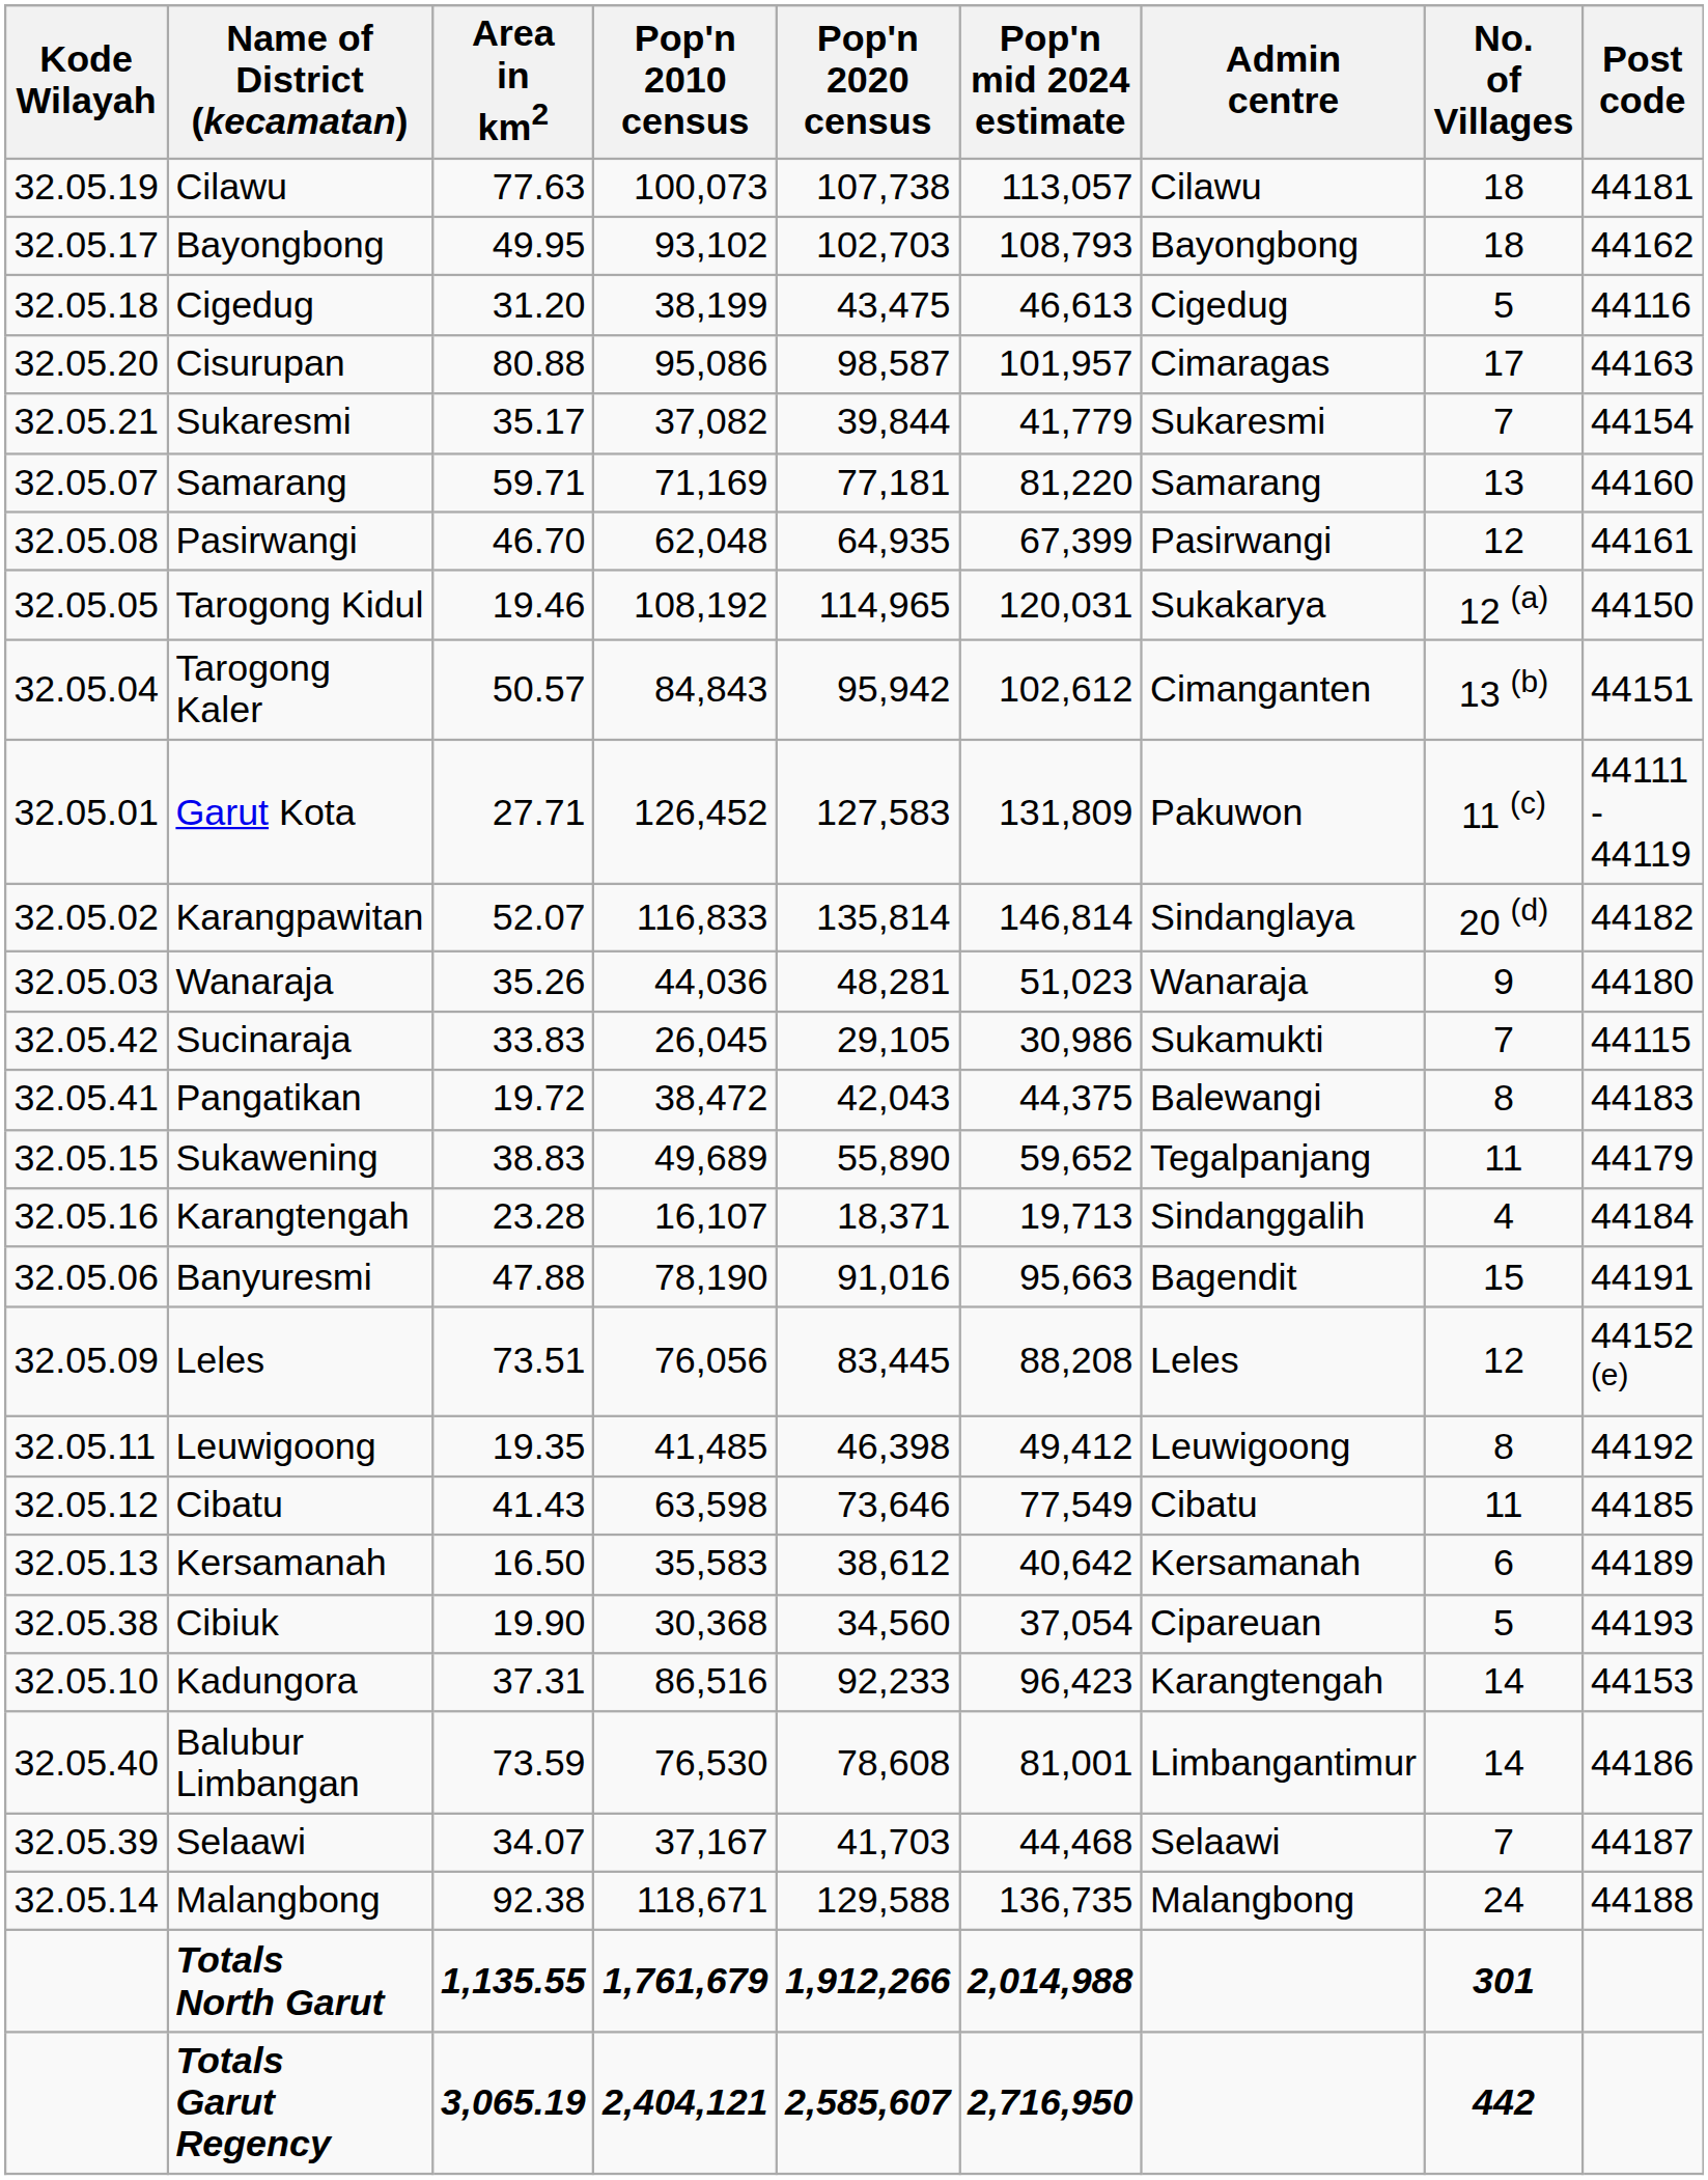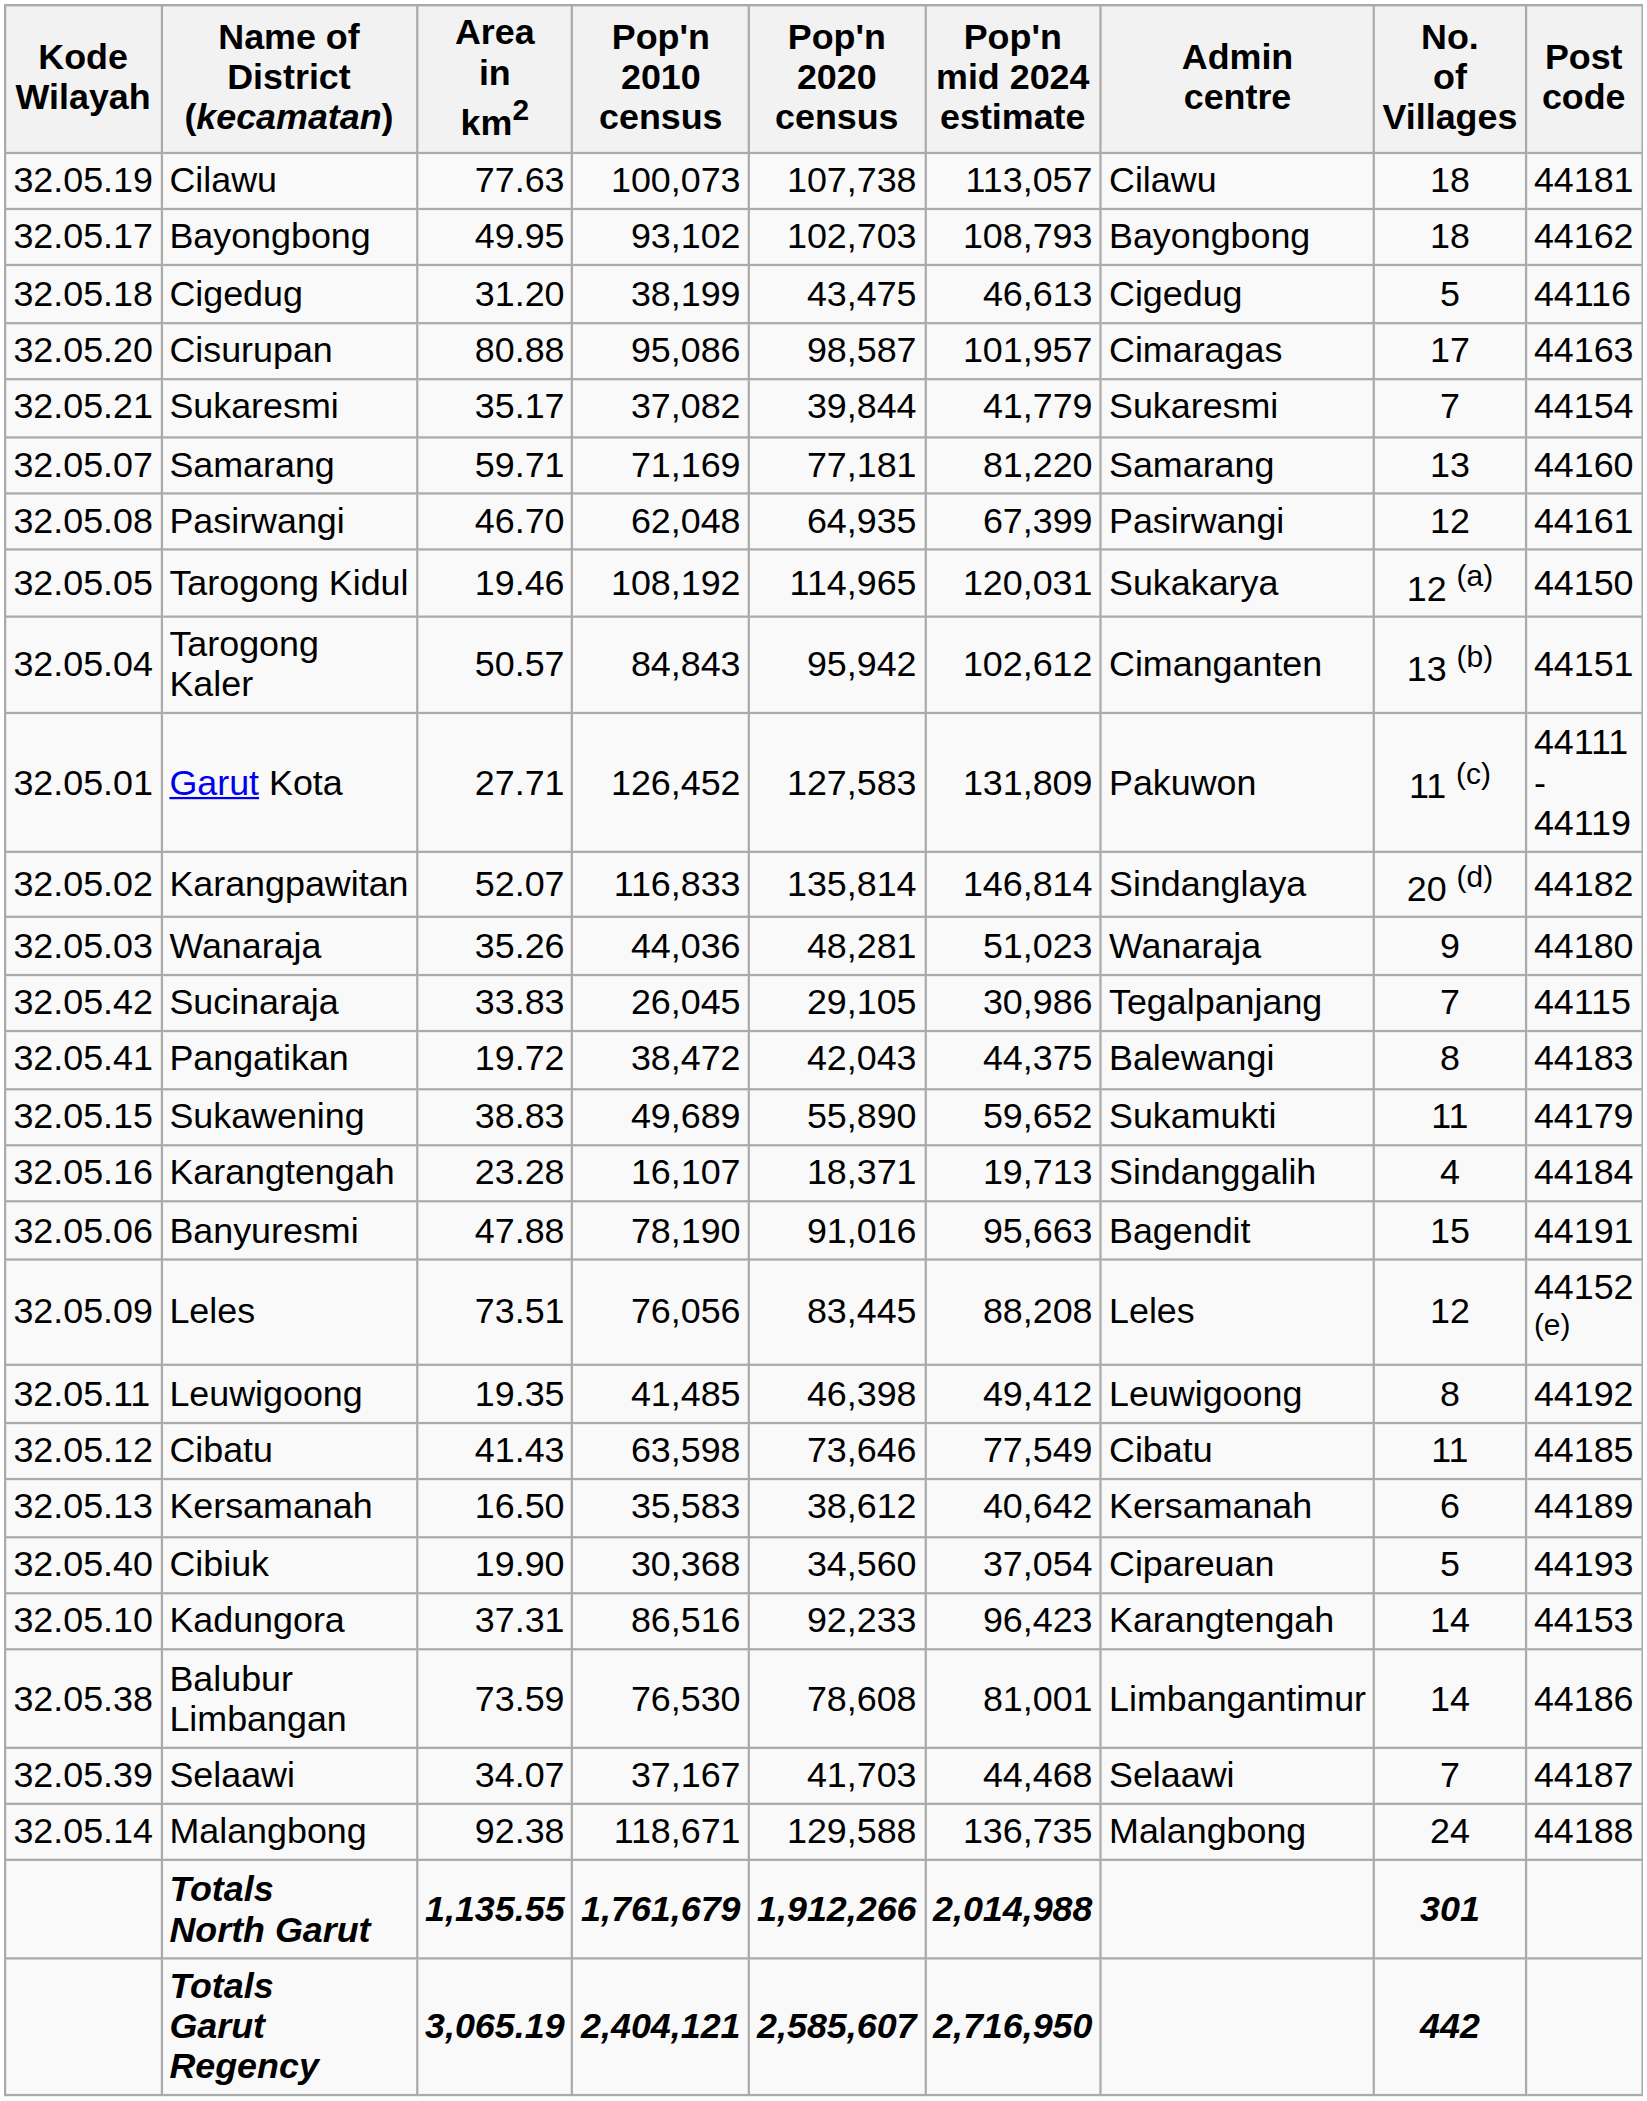 <table class="wikitable">
 <tr>
 </tr>
 <tr>
 <th>Kode <br>Wilayah</th>
 <th>Name of<br>District<br>(<em>kecamatan</em>)</th>
 <th>Area<br>in <br>km<sup>2</sup></th>
 <th>Pop'n <br>2010<br>census</th>
 <th>Pop'n <br>2020<br>census</th>
 <th>Pop'n <br>mid 2024<br>estimate</th>
 <th>Admin<br>centre</th>
 <th>No.<br>of <br>Villages</th>
 <th>Post<br>code</th>
 </tr>
 <tr>
 <td>32.05.19</td>
 <td>Cilawu</td>
 <td align="right">77.63</td>
 <td align="right">100,073</td>
 <td align="right">107,738</td>
 <td align="right">113,057</td>
 <td>Cilawu</td>
 <td align="center">18</td>
 <td>44181</td>
 </tr>
 <tr>
 <td>32.05.17</td>
 <td>Bayongbong</td>
 <td align="right">49.95</td>
 <td align="right">93,102</td>
 <td align="right">102,703</td>
 <td align="right">108,793</td>
 <td>Bayongbong</td>
 <td align="center">18</td>
 <td>44162</td>
 </tr>
 <tr>
 <td>32.05.18</td>
 <td>Cigedug</td>
 <td align="right">31.20</td>
 <td align="right">38,199</td>
 <td align="right">43,475</td>
 <td align="right">46,613</td>
 <td>Cigedug</td>
 <td align="center">5</td>
 <td>44116</td>
 </tr>
 <tr>
 <td>32.05.20</td>
 <td>Cisurupan</td>
 <td align="right">80.88</td>
 <td align="right">95,086</td>
 <td align="right">98,587</td>
 <td align="right">101,957</td>
 <td>Cimaragas</td>
 <td align="center">17</td>
 <td>44163</td>
 </tr>
 <tr>
 <td>32.05.21</td>
 <td>Sukaresmi</td>
 <td align="right">35.17</td>
 <td align="right">37,082</td>
 <td align="right">39,844</td>
 <td align="right">41,779</td>
 <td>Sukaresmi</td>
 <td align="center">7</td>
 <td>44154</td>
 </tr>
 <tr>
 <td>32.05.07</td>
 <td>Samarang</td>
 <td align="right">59.71</td>
 <td align="right">71,169</td>
 <td align="right">77,181</td>
 <td align="right">81,220</td>
 <td>Samarang</td>
 <td align="center">13</td>
 <td>44160</td>
 </tr>
 <tr>
 <td>32.05.08</td>
 <td>Pasirwangi</td>
 <td align="right">46.70</td>
 <td align="right">62,048</td>
 <td align="right">64,935</td>
 <td align="right">67,399</td>
 <td>Pasirwangi</td>
 <td align="center">12</td>
 <td>44161</td>
 </tr>
 <tr>
 <td>32.05.05</td>
 <td>Tarogong Kidul</td>
 <td align="right">19.46</td>
 <td align="right">108,192</td>
 <td align="right">114,965</td>
 <td align="right">120,031</td>
 <td>Sukakarya</td>
 <td align="center">12 <sup>(a)</sup></td>
 <td>44150</td>
 </tr>
 <tr>
 <td>32.05.04</td>
 <td>Tarogong Kaler</td>
 <td align="right">50.57</td>
 <td align="right">84,843</td>
 <td align="right">95,942</td>
 <td align="right">102,612</td>
 <td>Cimanganten</td>
 <td align="center">13 <sup>(b)</sup></td>
 <td>44151</td>
 </tr>
 <tr>
 <td>32.05.01</td>
 <td><a href='#'>Garut</a> Kota</td>
 <td align="right">27.71</td>
 <td align="right">126,452</td>
 <td align="right">127,583</td>
 <td align="right">131,809</td>
 <td>Pakuwon</td>
 <td align="center">11 <sup>(c)</sup></td>
 <td>44111<br>- 44119</td>
 </tr>
 <tr>
 <td>32.05.02</td>
 <td>Karangpawitan</td>
 <td align="right">52.07</td>
 <td align="right">116,833</td>
 <td align="right">135,814</td>
 <td align="right">146,814</td>
 <td>Sindanglaya</td>
 <td align="center">20 <sup>(d)</sup></td>
 <td>44182</td>
 </tr>
 <tr>
 <td>32.05.03</td>
 <td>Wanaraja</td>
 <td align="right">35.26</td>
 <td align="right">44,036</td>
 <td align="right">48,281</td>
 <td align="right">51,023</td>
 <td>Wanaraja</td>
 <td align="center">9</td>
 <td>44180</td>
 </tr>
 <tr>
 <td>32.05.42</td>
 <td>Sucinaraja</td>
 <td align="right">33.83</td>
 <td align="right">26,045</td>
 <td align="right">29,105</td>
 <td align="right">30,986</td>
-<td>Sukamukti</td>
+<td>Tegalpanjang</td>
 <td align="center">7</td>
 <td>44115</td>
 </tr>
 <tr>
 <td>32.05.41</td>
 <td>Pangatikan</td>
 <td align="right">19.72</td>
 <td align="right">38,472</td>
 <td align="right">42,043</td>
 <td align="right">44,375</td>
 <td>Balewangi</td>
 <td align="center">8</td>
 <td>44183</td>
 </tr>
 <tr>
 <td>32.05.15</td>
 <td>Sukawening</td>
 <td align="right">38.83</td>
 <td align="right">49,689</td>
 <td align="right">55,890</td>
 <td align="right">59,652</td>
-<td>Tegalpanjang</td>
+<td>Sukamukti</td>
 <td align="center">11</td>
 <td>44179</td>
 </tr>
 <tr>
 <td>32.05.16</td>
 <td>Karangtengah</td>
 <td align="right">23.28</td>
 <td align="right">16,107</td>
 <td align="right">18,371</td>
 <td align="right">19,713</td>
 <td>Sindanggalih</td>
 <td align="center">4</td>
 <td>44184</td>
 </tr>
 <tr>
 <td>32.05.06</td>
 <td>Banyuresmi</td>
 <td align="right">47.88</td>
 <td align="right">78,190</td>
 <td align="right">91,016</td>
 <td align="right">95,663</td>
 <td>Bagendit</td>
 <td align="center">15</td>
 <td>44191</td>
 </tr>
 <tr>
 <td>32.05.09</td>
 <td>Leles</td>
 <td align="right">73.51</td>
 <td align="right">76,056</td>
 <td align="right">83,445</td>
 <td align="right">88,208</td>
 <td>Leles</td>
 <td align="center">12</td>
 <td>44152 <sup>(e)</sup></td>
 </tr>
 <tr>
 <td>32.05.11</td>
 <td>Leuwigoong</td>
 <td align="right">19.35</td>
 <td align="right">41,485</td>
 <td align="right">46,398</td>
 <td align="right">49,412</td>
 <td>Leuwigoong</td>
 <td align="center">8</td>
 <td>44192</td>
 </tr>
 <tr>
 <td>32.05.12</td>
 <td>Cibatu</td>
 <td align="right">41.43</td>
 <td align="right">63,598</td>
 <td align="right">73,646</td>
 <td align="right">77,549</td>
 <td>Cibatu</td>
 <td align="center">11</td>
 <td>44185</td>
 </tr>
 <tr>
 <td>32.05.13</td>
 <td>Kersamanah</td>
 <td align="right">16.50</td>
 <td align="right">35,583</td>
 <td align="right">38,612</td>
 <td align="right">40,642</td>
 <td>Kersamanah</td>
 <td align="center">6</td>
 <td>44189</td>
 </tr>
 <tr>
-<td>32.05.38</td>
+<td>32.05.40</td>
 <td>Cibiuk</td>
 <td align="right">19.90</td>
 <td align="right">30,368</td>
 <td align="right">34,560</td>
 <td align="right">37,054</td>
 <td>Cipareuan</td>
 <td align="center">5</td>
 <td>44193</td>
 </tr>
 <tr>
 <td>32.05.10</td>
 <td>Kadungora</td>
 <td align="right">37.31</td>
 <td align="right">86,516</td>
 <td align="right">92,233</td>
 <td align="right">96,423</td>
 <td>Karangtengah</td>
 <td align="center">14</td>
 <td>44153</td>
 </tr>
 <tr>
-<td>32.05.40</td>
+<td>32.05.38</td>
 <td>Balubur <br>Limbangan</td>
 <td align="right">73.59</td>
 <td align="right">76,530</td>
 <td align="right">78,608</td>
 <td align="right">81,001</td>
 <td>Limbangantimur</td>
 <td align="center">14</td>
 <td>44186</td>
 </tr>
 <tr>
 <td>32.05.39</td>
 <td>Selaawi</td>
 <td align="right">34.07</td>
 <td align="right">37,167</td>
 <td align="right">41,703</td>
 <td align="right">44,468</td>
 <td>Selaawi</td>
 <td align="center">7</td>
 <td>44187</td>
 </tr>
 <tr>
 <td>32.05.14</td>
 <td>Malangbong</td>
 <td align="right">92.38</td>
 <td align="right">118,671</td>
 <td align="right">129,588</td>
 <td align="right">136,735</td>
 <td>Malangbong</td>
 <td align="center">24</td>
 <td>44188</td>
 </tr>
 <tr>
 <td></td>
 <td><strong><em>Totals <br>North Garut</em></strong></td>
 <td align="right"><strong><em>1,135.55</em></strong></td>
 <td align="right"><strong><em>1,761,679</em></strong></td>
 <td align="right"><strong><em>1,912,266</em></strong></td>
 <td align="right"><strong><em>2,014,988</em></strong></td>
 <td></td>
 <td align="center"><strong><em>301</em></strong></td>
 <td></td>
 </tr>
 <tr>
 <td></td>
 <td><strong><em>Totals <br>Garut Regency</em></strong></td>
 <td align="right"><strong><em>3,065.19</em></strong></td>
 <td align="right"><strong><em>2,404,121</em></strong></td>
 <td align="right"><strong><em>2,585,607</em></strong></td>
 <td align="right"><strong><em>2,716,950</em></strong></td>
 <td></td>
 <td align="center"><strong><em>442</em></strong></td>
 </tr>
 </table>
